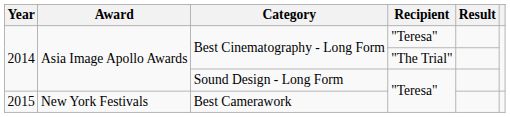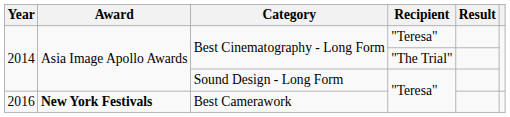 <table class="wikitable">
 <tr>
 <th>Year</th>
 <th>Award</th>
 <th>Category</th>
 <th>Recipient</th>
 <th>Result</th>
 <th></th>
 </tr>
 <tr>
 <td rowspan=3>2014</td>
 <td rowspan=3>Asia Image Apollo Awards</td>
 <td rowspan=2>Best Cinematography - Long Form</td>
 <td>"Teresa"</td>
 <td></td>
 <td rowspan=3></td>
 </tr>
 <tr>
 <td>"The Trial"</td>
 <td></td>
 </tr>
 <tr>
 <td>Sound Design - Long Form</td>
 <td rowspan=2>"Teresa"</td>
 <td></td>
 </tr>
 <tr>
-<td>2015</td>
-<td>New York Festivals</td>
+<td>2016</td>
+<td><strong>New York Festivals</strong></td>
 <td>Best Camerawork</td>
 <td></td>
 <td></td>
 </tr>
 </table>
